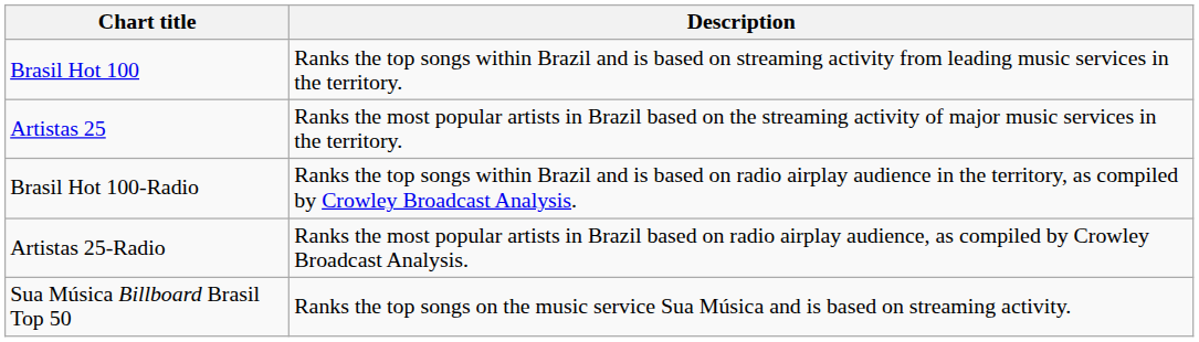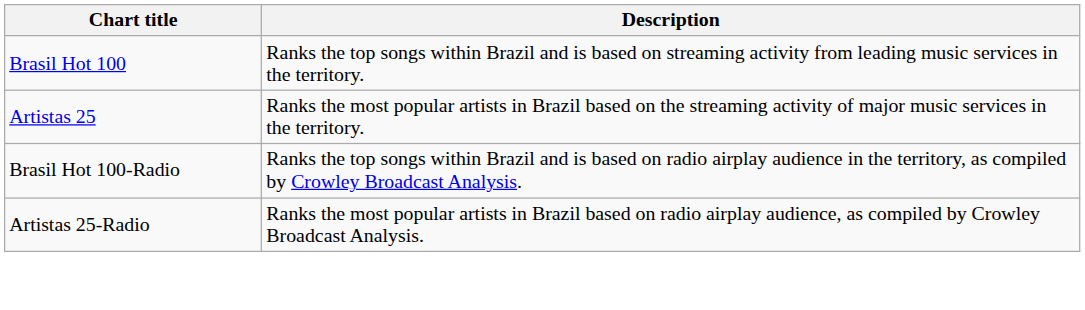 <table class="wikitable sortable">
 <tr>
 <th width="200">Chart title</th>
 <th class="unsortable">Description</th>
 </tr>
 <tr>
 <td><a href='#'>Brasil Hot 100</a></td>
 <td>Ranks the top songs within Brazil and is based on streaming activity from leading music services in the territory.</td>
 </tr>
 <tr>
 <td><a href='#'>Artistas 25</a></td>
 <td>Ranks the most popular artists in Brazil based on the streaming activity of major music services in the territory.</td>
 </tr>
 <tr>
 <td>Brasil Hot 100-Radio</td>
 <td>Ranks the top songs within Brazil and is based on radio airplay audience in the territory, as compiled by <a href='#'>Crowley Broadcast Analysis</a>.</td>
 </tr>
 <tr>
 <td>Artistas 25-Radio</td>
 <td>Ranks the most popular artists in Brazil based on radio airplay audience, as compiled by Crowley Broadcast Analysis.</td>
 </tr>
-<tr>
-<td>Sua Música <em>Billboard</em> Brasil Top 50</td>
-<td>Ranks the top songs on the music service Sua Música and is based on streaming activity.</td>
-</tr>
 </table>
